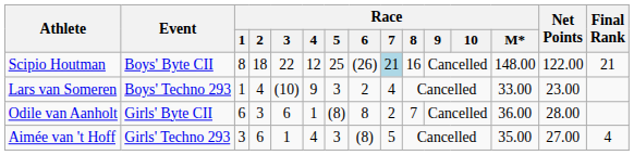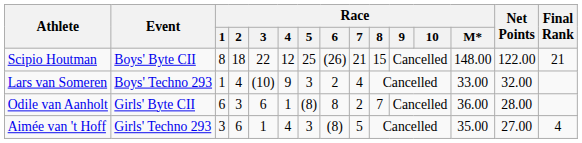 <table class="wikitable" style="font-size:90%">
 <tr>
 <th rowspan="2">Athlete</th>
 <th rowspan="2">Event</th>
 <th colspan=11>Race</th>
 <th rowspan=2>Net<br>Points</th>
 <th rowspan=2>Final <br>Rank</th>
 </tr>
 <tr style="font-size:95%">
 <th>1</th>
 <th>2</th>
 <th>3</th>
 <th>4</th>
 <th>5</th>
 <th>6</th>
 <th>7</th>
 <th>8</th>
 <th>9</th>
 <th>10</th>
 <th>M*</th>
 </tr>
 <tr align=center>
 <td align=left><a href='#'>Scipio Houtman</a></td>
 <td align=left><a href='#'>Boys' Byte CII</a></td>
 <td>8</td>
 <td>18</td>
 <td>22</td>
 <td>12</td>
 <td>25</td>
 <td>(26)</td>
-<td style="background: lightblue;">21</td>
-<td>16</td>
+<td>21</td>
+<td>15</td>
 <td colspan=2>Cancelled</td>
 <td>148.00</td>
 <td>122.00</td>
 <td>21</td>
 </tr>
 <tr align=center>
 <td align=left><a href='#'>Lars van Someren</a></td>
 <td align=left><a href='#'>Boys' Techno 293</a></td>
 <td>1</td>
 <td>4</td>
 <td>(10)</td>
 <td>9</td>
 <td>3</td>
 <td>2</td>
 <td>4</td>
 <td colspan=3>Cancelled</td>
 <td>33.00</td>
-<td>23.00</td>
+<td>32.00</td>
 <td></td>
 </tr>
 <tr align=center>
 <td align=left><a href='#'>Odile van Aanholt</a></td>
 <td align=left><a href='#'>Girls' Byte CII</a></td>
 <td>6</td>
 <td>3</td>
 <td>6</td>
 <td>1</td>
 <td>(8)</td>
 <td>8</td>
 <td>2</td>
 <td>7</td>
 <td colspan=2>Cancelled</td>
 <td>36.00</td>
 <td>28.00</td>
 <td></td>
 </tr>
 <tr align=center>
 <td align=left><a href='#'>Aimée van 't Hoff</a></td>
 <td align=left><a href='#'>Girls' Techno 293</a></td>
 <td>3</td>
 <td>6</td>
 <td>1</td>
 <td>4</td>
 <td>3</td>
 <td>(8)</td>
 <td>5</td>
 <td colspan=3>Cancelled</td>
 <td>35.00</td>
 <td>27.00</td>
 <td>4</td>
 </tr>
 </table>
